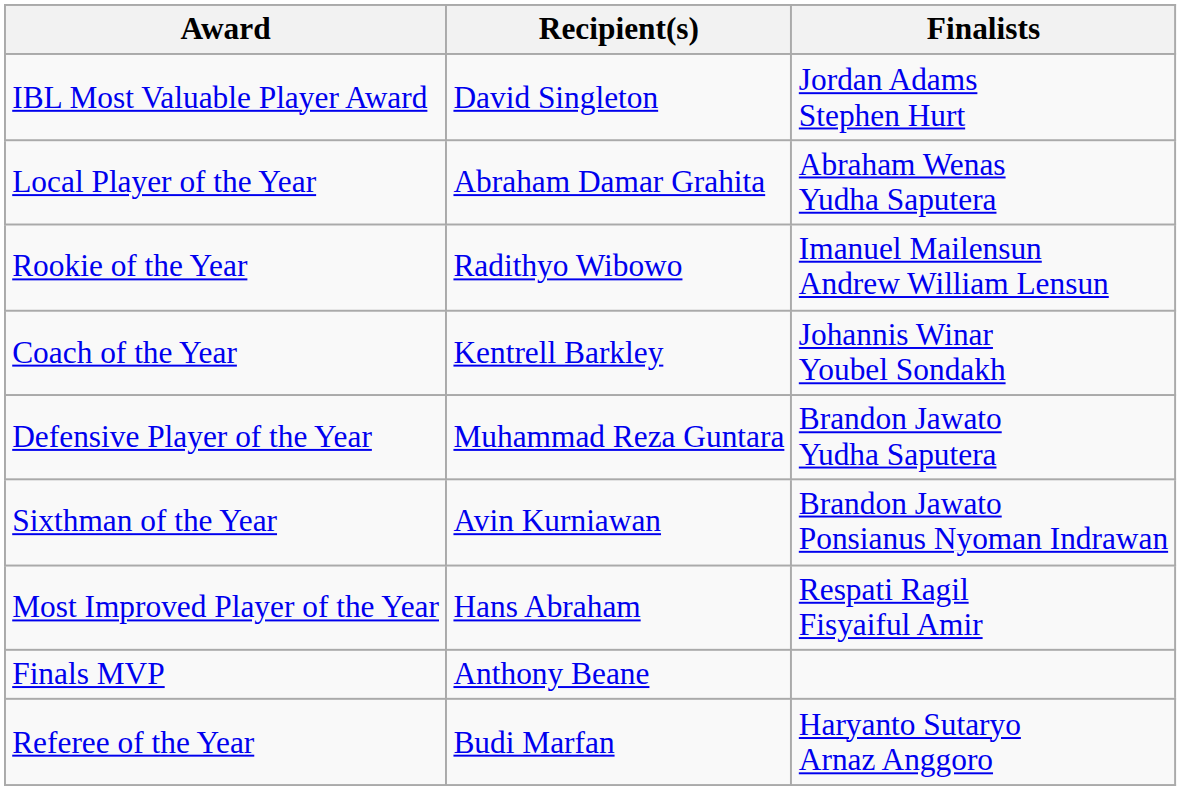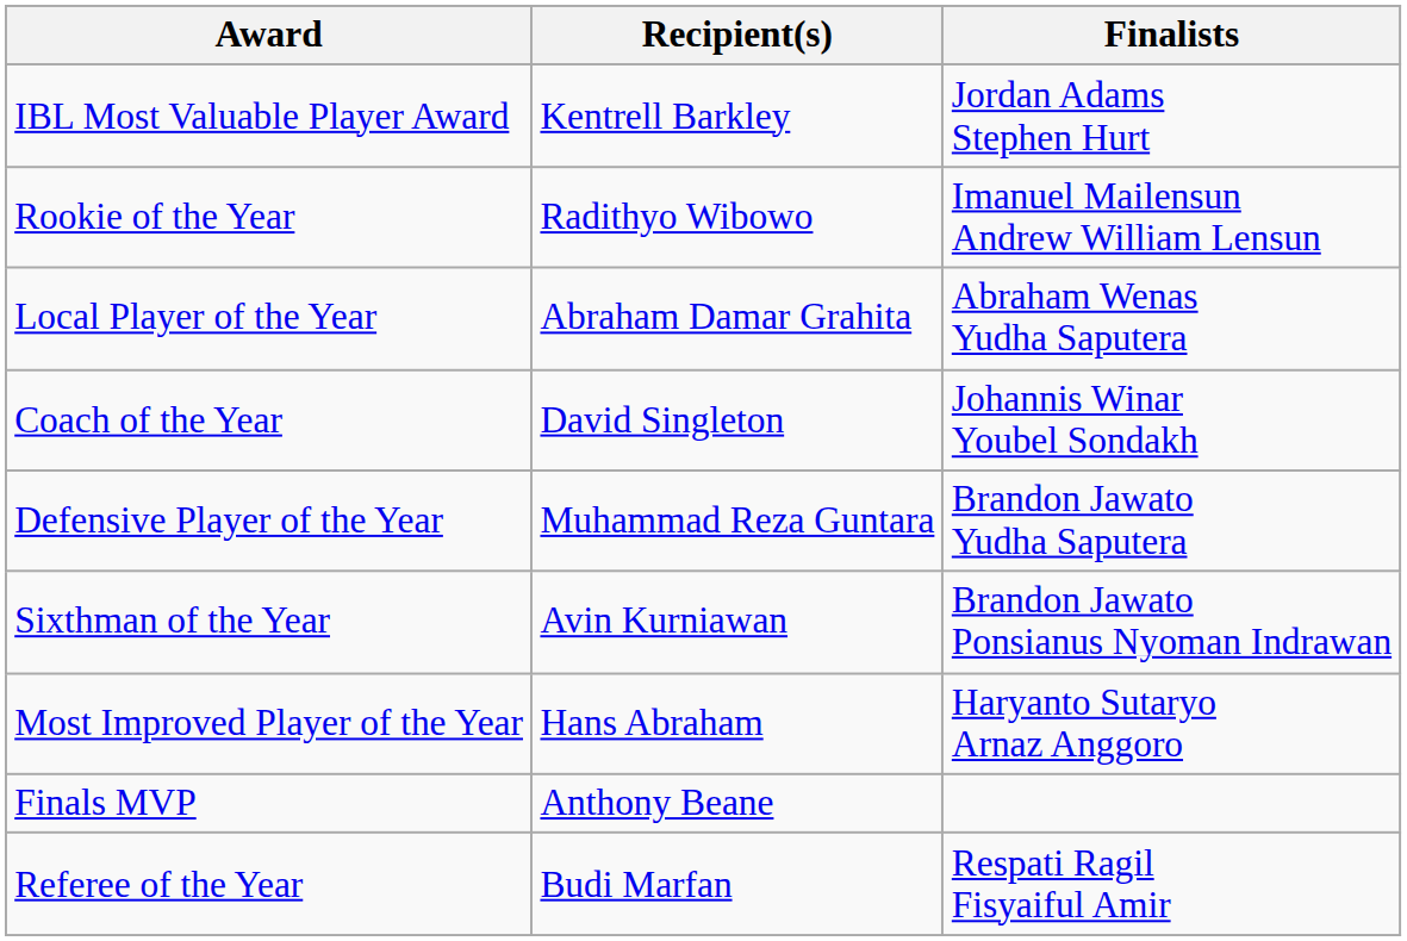 <table class="wikitable">
 <tr>
 <th>Award</th>
 <th>Recipient(s)</th>
 <th>Finalists</th>
 </tr>
 <tr>
 <td><a href='#'>IBL Most Valuable Player Award</a></td>
-<td> <a href='#'>David Singleton</a> </td>
+<td> <a href='#'>Kentrell Barkley</a> </td>
 <td><a href='#'>Jordan Adams</a> <br><a href='#'>Stephen Hurt</a> </td>
+</tr>
+<tr>
+<td><a href='#'>Rookie of the Year</a></td>
+<td> <a href='#'>Radithyo Wibowo</a> </td>
+<td><a href='#'>Imanuel Mailensun</a> <br><a href='#'>Andrew William Lensun</a> </td>
 </tr>
 <tr>
 <td><a href='#'>Local Player of the Year</a></td>
 <td> <a href='#'>Abraham Damar Grahita</a> </td>
 <td><a href='#'>Abraham Wenas</a> <br><a href='#'>Yudha Saputera</a> </td>
 </tr>
 <tr>
-<td><a href='#'>Rookie of the Year</a></td>
-<td> <a href='#'>Radithyo Wibowo</a> </td>
-<td><a href='#'>Imanuel Mailensun</a> <br><a href='#'>Andrew William Lensun</a> </td>
-</tr>
-<tr>
 <td><a href='#'>Coach of the Year</a></td>
-<td> <a href='#'>Kentrell Barkley</a> </td>
+<td> <a href='#'>David Singleton</a> </td>
 <td><a href='#'>Johannis Winar</a> <br><a href='#'>Youbel Sondakh</a> </td>
 </tr>
 <tr>
 <td><a href='#'>Defensive Player of the Year</a></td>
 <td> <a href='#'>Muhammad Reza Guntara</a> </td>
 <td><a href='#'>Brandon Jawato</a> <br><a href='#'>Yudha Saputera</a> </td>
 </tr>
 <tr>
 <td><a href='#'>Sixthman of the Year</a></td>
 <td> <a href='#'>Avin Kurniawan</a> </td>
 <td><a href='#'>Brandon Jawato</a> <br><a href='#'>Ponsianus Nyoman Indrawan</a> </td>
 </tr>
 <tr>
 <td><a href='#'>Most Improved Player of the Year</a></td>
 <td> <a href='#'>Hans Abraham</a> </td>
-<td><a href='#'>Respati Ragil</a> <br><a href='#'>Fisyaiful Amir</a> </td>
+<td><a href='#'>Haryanto Sutaryo</a><br><a href='#'>Arnaz Anggoro</a></td>
 </tr>
 <tr>
 <td><a href='#'>Finals MVP</a></td>
 <td> <a href='#'>Anthony Beane</a> </td>
 </tr>
 <tr>
 <td><a href='#'>Referee of the Year</a></td>
 <td> <a href='#'>Budi Marfan</a></td>
-<td><a href='#'>Haryanto Sutaryo</a><br><a href='#'>Arnaz Anggoro</a></td>
+<td><a href='#'>Respati Ragil</a> <br><a href='#'>Fisyaiful Amir</a> </td>
 </tr>
 </table>
